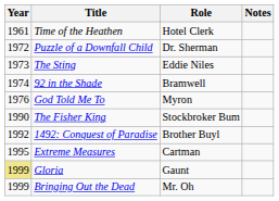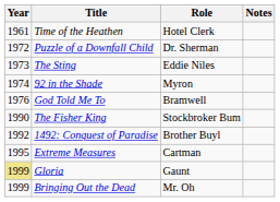 <table class="wikitable">
 <tr>
 <th>Year</th>
 <th>Title</th>
 <th>Role</th>
 <th>Notes</th>
 </tr>
 <tr>
 <td>1961</td>
 <td><em>Time of the Heathen</em></td>
 <td>Hotel Clerk</td>
 <td></td>
 </tr>
 <tr>
 <td>1972</td>
 <td><em><a href='#'>Puzzle of a Downfall Child</a></em></td>
 <td>Dr. Sherman</td>
 <td></td>
 </tr>
 <tr>
 <td>1973</td>
 <td><em><a href='#'>The Sting</a></em></td>
 <td>Eddie Niles</td>
 <td></td>
 </tr>
 <tr>
 <td>1974</td>
 <td><em><a href='#'>92 in the Shade</a></em></td>
-<td>Bramwell</td>
+<td>Myron</td>
 <td></td>
 </tr>
 <tr>
 <td>1976</td>
 <td><em><a href='#'>God Told Me To</a></em></td>
-<td>Myron</td>
+<td>Bramwell</td>
 <td></td>
 </tr>
 <tr>
 <td>1990</td>
 <td><em><a href='#'>The Fisher King</a></em></td>
 <td>Stockbroker Bum</td>
 <td></td>
 </tr>
 <tr>
 <td>1992</td>
 <td><em><a href='#'>1492: Conquest of Paradise</a></em></td>
 <td>Brother Buyl</td>
 <td></td>
 </tr>
 <tr>
 <td>1995</td>
 <td><em><a href='#'>Extreme Measures</a></em></td>
 <td>Cartman</td>
 <td></td>
 </tr>
 <tr>
 <td style="background: khaki;">1999</td>
 <td><em><a href='#'>Gloria</a></em></td>
 <td>Gaunt</td>
 <td></td>
 </tr>
 <tr>
 <td>1999</td>
 <td><em><a href='#'>Bringing Out the Dead</a></em></td>
 <td>Mr. Oh</td>
 <td></td>
 </tr>
 </table>
